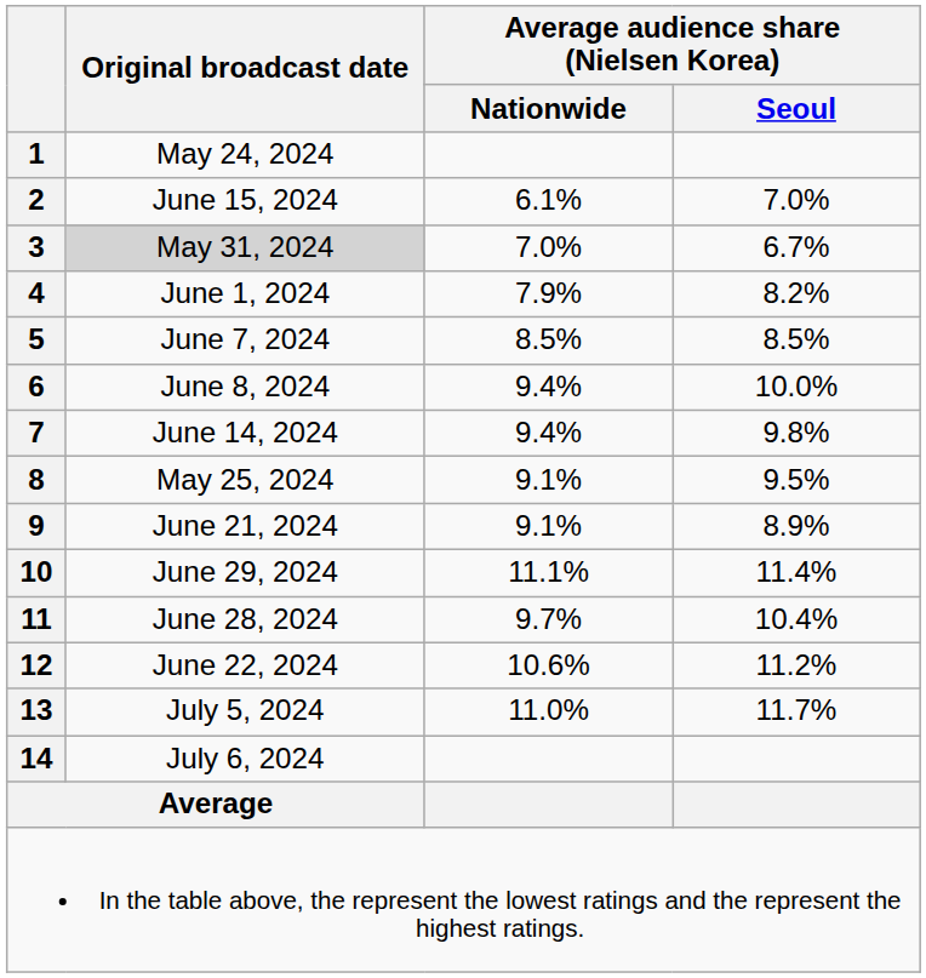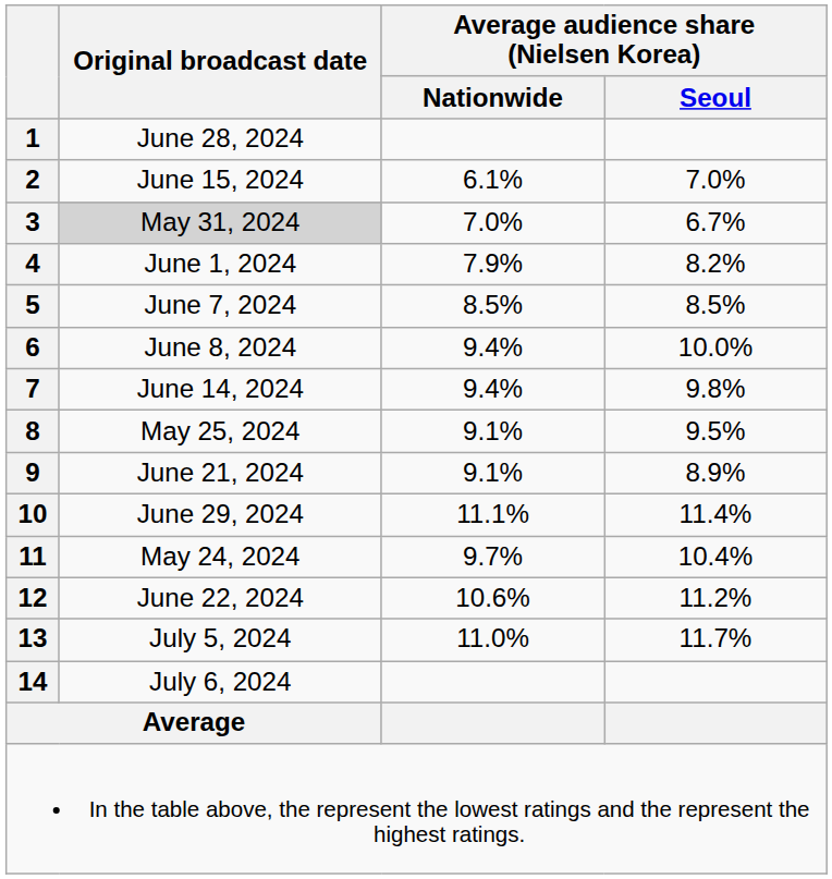 <table class="wikitable" style="margin-left:auto; margin-right:auto; width:500px; text-align:center">
 <tr>
 <th scope="col" rowspan="2"></th>
 <th scope="col" rowspan="2">Original broadcast date</th>
 <th scope="col" colspan="2">Average audience share<br>(Nielsen Korea)</th>
 </tr>
 <tr>
 <th scope="col" style="width:8em">Nationwide</th>
 <th scope="col" style="width:8em"><a href='#'>Seoul</a></th>
 </tr>
 <tr>
 <th scope="row">1</th>
-<td>May 24, 2024</td>
+<td>June 28, 2024</td>
 <td><strong></strong> </td>
 <td><strong></strong> </td>
 </tr>
 <tr>
 <th scope="row">2</th>
 <td>June 15, 2024</td>
 <td>6.1% </td>
 <td>7.0% </td>
 </tr>
 <tr>
 <th scope="row">3</th>
 <td style="background: lightgrey;">May 31, 2024</td>
 <td>7.0% </td>
 <td>6.7% </td>
 </tr>
 <tr>
 <th scope="row">4</th>
 <td>June 1, 2024</td>
 <td>7.9% </td>
 <td>8.2% </td>
 </tr>
 <tr>
 <th scope="row">5</th>
 <td>June 7, 2024</td>
 <td>8.5% </td>
 <td>8.5% </td>
 </tr>
 <tr>
 <th scope="row">6</th>
 <td>June 8, 2024</td>
 <td>9.4% </td>
 <td>10.0% </td>
 </tr>
 <tr>
 <th scope="row">7</th>
 <td>June 14, 2024</td>
 <td>9.4% </td>
 <td>9.8% </td>
 </tr>
 <tr>
 <th scope="row">8</th>
 <td>May 25, 2024</td>
 <td>9.1% </td>
 <td>9.5% </td>
 </tr>
 <tr>
 <th scope="row">9</th>
 <td>June 21, 2024</td>
 <td>9.1% </td>
 <td>8.9% </td>
 </tr>
 <tr>
 <th scope="row">10</th>
 <td>June 29, 2024</td>
 <td>11.1% </td>
 <td>11.4% </td>
 </tr>
 <tr>
 <th scope="row">11</th>
-<td>June 28, 2024</td>
+<td>May 24, 2024</td>
 <td>9.7% </td>
 <td>10.4% </td>
 </tr>
 <tr>
 <th scope="row">12</th>
 <td>June 22, 2024</td>
 <td>10.6% </td>
 <td>11.2% </td>
 </tr>
 <tr>
 <th scope="row">13</th>
 <td>July 5, 2024</td>
 <td>11.0% </td>
 <td>11.7% </td>
 </tr>
 <tr>
 <th scope="row">14</th>
 <td>July 6, 2024</td>
 <td><strong></strong> </td>
 <td><strong></strong> </td>
 </tr>
 <tr>
 <th scope="col" colspan="2">Average</th>
 <th scope="col"></th>
 <th scope="col"></th>
 </tr>
 <tr>
 <td colspan="5" style="font-size:85%"><br><ul><li>In the table above, the <strong></strong> represent the lowest ratings and the <strong></strong> represent the highest ratings.</li></ul></td>
 </tr>
 </table>
